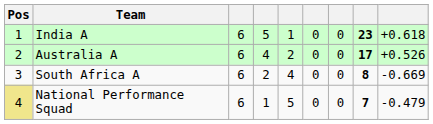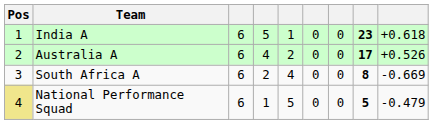 <table class="wikitable">
 <tr>
 <th>Pos</th>
 <th style="width:200px;">Team</th>
 <th width="20"></th>
 <th width="20"></th>
 <th width="20"></th>
 <th width="20"></th>
 <th width="20"></th>
 <th width="20"></th>
 <th><a href='#'></a></th>
 </tr>
 <tr style="text-align:center; background:#cfc;">
 <td>1</td>
 <td style="text-align:left;">India A</td>
 <td>6</td>
 <td>5</td>
 <td>1</td>
 <td>0</td>
 <td>0</td>
 <td><strong>23</strong></td>
 <td>+0.618</td>
 </tr>
 <tr style="text-align:center; background:#cfc;">
 <td>2</td>
 <td style="text-align:left;">Australia A</td>
 <td>6</td>
 <td>4</td>
 <td>2</td>
 <td>0</td>
 <td>0</td>
 <td><strong>17</strong></td>
 <td>+0.526</td>
 </tr>
 <tr style="text-align:center;">
 <td>3</td>
 <td style="text-align:left;">South Africa A</td>
 <td>6</td>
 <td>2</td>
 <td>4</td>
 <td>0</td>
 <td>0</td>
 <td><strong>8</strong></td>
 <td>-0.669</td>
 </tr>
 <tr style="text-align:center;">
 <td style="background: khaki;">4</td>
 <td style="text-align:left;">National Performance Squad</td>
 <td>6</td>
 <td>1</td>
 <td>5</td>
 <td>0</td>
 <td>0</td>
-<td><strong>7</strong></td>
+<td><strong>5</strong></td>
 <td>-0.479</td>
 </tr>
 </table>
